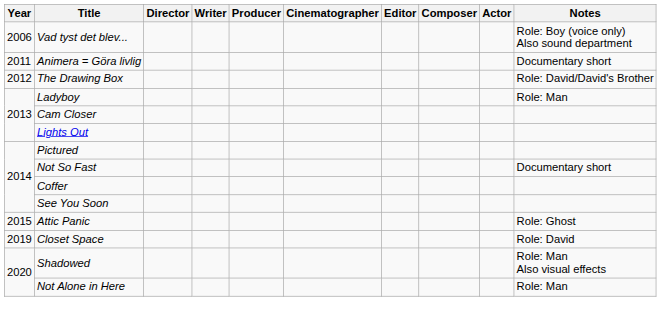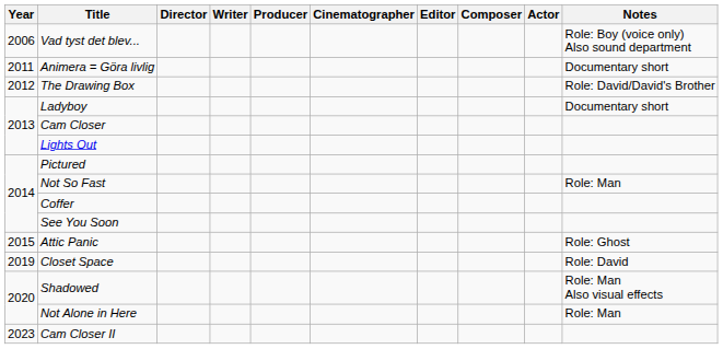 <table class="wikitable" ;>
 <tr>
 <th>Year</th>
 <th>Title</th>
 <th>Director</th>
 <th>Writer</th>
 <th>Producer</th>
 <th>Cinematographer</th>
 <th>Editor</th>
 <th>Composer</th>
 <th>Actor</th>
 <th>Notes</th>
 </tr>
 <tr>
 <td>2006</td>
 <td><em>Vad tyst det blev...</em></td>
 <td></td>
 <td></td>
 <td></td>
 <td></td>
 <td></td>
 <td></td>
 <td></td>
 <td>Role: Boy (voice only) <br>Also sound department</td>
 </tr>
 <tr>
 <td>2011</td>
 <td><em>Animera = Göra livlig</em></td>
 <td></td>
 <td></td>
 <td></td>
 <td></td>
 <td></td>
 <td></td>
 <td></td>
 <td>Documentary short</td>
 </tr>
 <tr>
 <td>2012</td>
 <td><em>The Drawing Box</em></td>
 <td></td>
 <td></td>
 <td></td>
 <td></td>
 <td></td>
 <td></td>
 <td></td>
 <td>Role: David/David's Brother</td>
 </tr>
 <tr>
 <td rowspan="3">2013</td>
 <td><em>Ladyboy</em></td>
 <td></td>
 <td></td>
 <td></td>
 <td></td>
 <td></td>
 <td></td>
 <td></td>
-<td>Role: Man</td>
+<td>Documentary short</td>
 </tr>
 <tr>
 <td><em>Cam Closer</em></td>
 <td></td>
 <td></td>
 <td></td>
 <td></td>
 <td></td>
 <td></td>
 <td></td>
 <td></td>
 </tr>
 <tr>
 <td><em><a href='#'>Lights Out</a></em></td>
 <td></td>
 <td></td>
 <td></td>
 <td></td>
 <td></td>
 <td></td>
 <td></td>
 <td></td>
 </tr>
 <tr>
 <td rowspan="4">2014</td>
 <td><em>Pictured</em></td>
 <td></td>
 <td></td>
 <td></td>
 <td></td>
 <td></td>
 <td></td>
 <td></td>
 <td></td>
 </tr>
 <tr>
 <td><em>Not So Fast</em></td>
 <td></td>
 <td></td>
 <td></td>
 <td></td>
 <td></td>
 <td></td>
 <td></td>
-<td>Documentary short</td>
+<td>Role: Man</td>
 </tr>
 <tr>
 <td><em>Coffer</em></td>
 <td></td>
 <td></td>
 <td></td>
 <td></td>
 <td></td>
 <td></td>
 <td></td>
 <td></td>
 </tr>
 <tr>
 <td><em>See You Soon</em></td>
 <td></td>
 <td></td>
 <td></td>
 <td></td>
 <td></td>
 <td></td>
 <td></td>
 <td></td>
 </tr>
 <tr>
 <td>2015</td>
 <td><em>Attic Panic</em></td>
 <td></td>
 <td></td>
 <td></td>
 <td></td>
 <td></td>
 <td></td>
 <td></td>
 <td>Role: Ghost</td>
 </tr>
 <tr>
 <td>2019</td>
 <td><em>Closet Space</em></td>
 <td></td>
 <td></td>
 <td></td>
 <td></td>
 <td></td>
 <td></td>
 <td></td>
 <td>Role: David</td>
 </tr>
 <tr>
 <td rowspan=2>2020</td>
 <td><em>Shadowed</em></td>
 <td></td>
 <td></td>
 <td></td>
 <td></td>
 <td></td>
 <td></td>
 <td></td>
 <td>Role: Man <br> Also visual effects</td>
 </tr>
 <tr>
 <td><em>Not Alone in Here</em></td>
 <td></td>
 <td></td>
 <td></td>
 <td></td>
 <td></td>
 <td></td>
 <td></td>
 <td>Role: Man</td>
 </tr>
+<tr>
+<td>2023</td>
+<td><em>Cam Closer II</em></td>
+<td></td>
+<td></td>
+<td></td>
+<td></td>
+<td></td>
+<td></td>
+<td></td>
+<td></td>
+</tr>
 </table>
